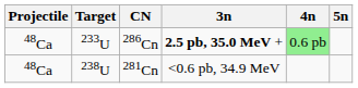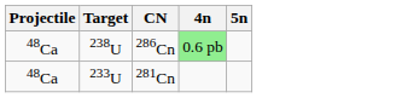 <table class="wikitable" style="text-align:center">
 <tr>
 <th>Projectile</th>
 <th>Target</th>
 <th>CN</th>
-<th>3n</th>
 <th>4n</th>
 <th>5n</th>
 </tr>
 <tr>
 <td><sup>48</sup>Ca</td>
-<td><sup>233</sup>U</td>
+<td><sup>238</sup>U</td>
 <td><sup>286</sup>Cn</td>
-<td><strong>2.5 pb, 35.0 MeV</strong> +</td>
 <td style="background: lightgreen;">0.6 pb</td>
 <td></td>
 </tr>
 <tr>
 <td><sup>48</sup>Ca</td>
-<td><sup>238</sup>U</td>
+<td><sup>233</sup>U</td>
 <td><sup>281</sup>Cn</td>
-<td><0.6 pb, 34.9 MeV</td>
 <td></td>
 <td></td>
 </tr>
 </table>
